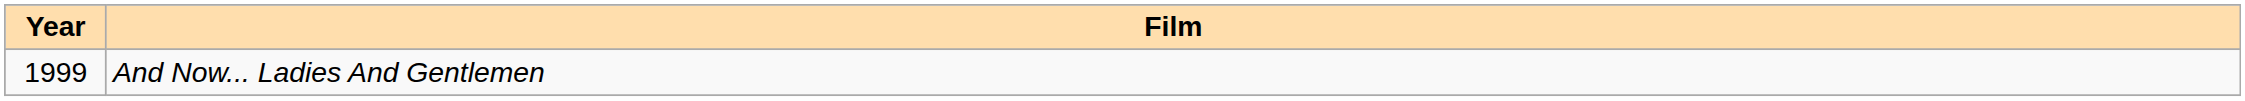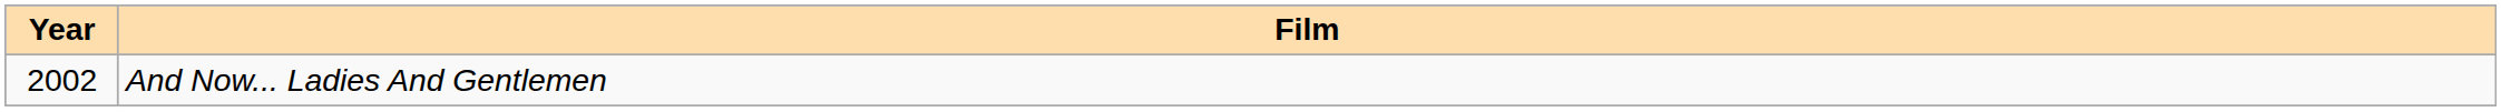 <table style="width:100%;" class="wikitable">
 <tr>
 <th style="width:50px; background:#ffdead;">Year</th>
 <th style="background:#ffdead;">Film</th>
 </tr>
 <tr>
-<td style="vertical-align:top; text-align:center;">1999</td>
+<td style="vertical-align:top; text-align:center;">2002</td>
 <td><em>And Now... Ladies And Gentlemen</em><br></td>
 </tr>
 </table>
